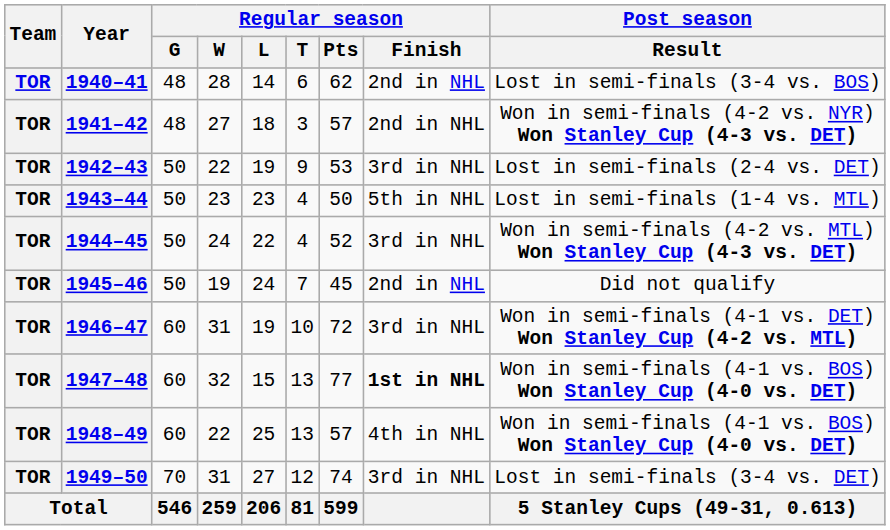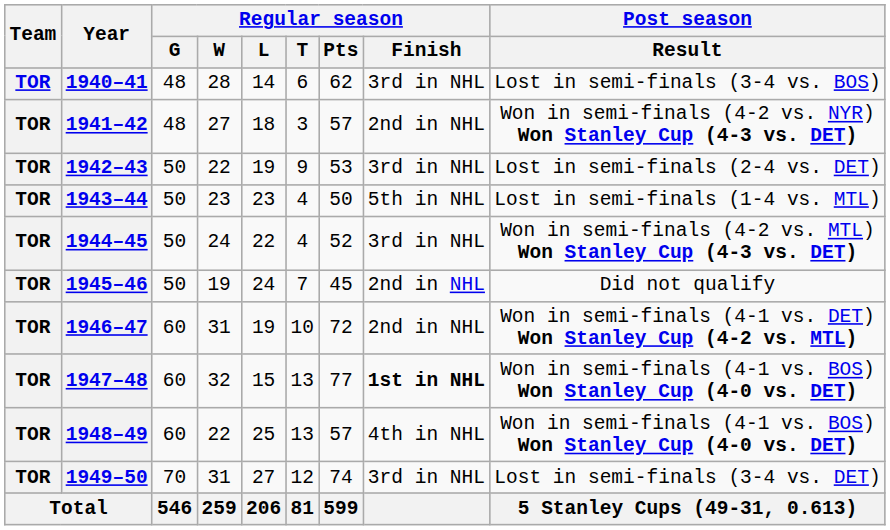 <table class="wikitable" style="font-size: 95%; text-align:center;">
 <tr>
 <th rowspan="2">Team</th>
 <th rowspan="2">Year</th>
 <th colspan="6"><a href='#'>Regular season</a></th>
 <th colspan="1"><a href='#'>Post season</a></th>
 </tr>
 <tr>
 <th>G</th>
 <th>W</th>
 <th>L</th>
 <th>T</th>
 <th>Pts</th>
 <th>Finish</th>
 <th>Result</th>
 </tr>
 <tr>
 <th><a href='#'>TOR</a></th>
 <th><a href='#'>1940–41</a></th>
 <td>48</td>
 <td>28</td>
 <td>14</td>
 <td>6</td>
 <td>62</td>
-<td>2nd in <a href='#'>NHL</a></td>
+<td>3rd in NHL</td>
 <td>Lost in semi-finals (3-4 vs. <a href='#'>BOS</a>)</td>
 </tr>
 <tr>
 <th>TOR</th>
 <th><a href='#'>1941–42</a></th>
 <td>48</td>
 <td>27</td>
 <td>18</td>
 <td>3</td>
 <td>57</td>
 <td>2nd in NHL</td>
 <td>Won in semi-finals (4-2 vs. <a href='#'>NYR</a>) <br> <strong>Won <a href='#'>Stanley Cup</a> (4-3 vs. <a href='#'>DET</a>)</strong></td>
 </tr>
 <tr>
 <th>TOR</th>
 <th><a href='#'>1942–43</a></th>
 <td>50</td>
 <td>22</td>
 <td>19</td>
 <td>9</td>
 <td>53</td>
 <td>3rd in NHL</td>
 <td>Lost in semi-finals (2-4 vs. <a href='#'>DET</a>)</td>
 </tr>
 <tr>
 <th>TOR</th>
 <th><a href='#'>1943–44</a></th>
 <td>50</td>
 <td>23</td>
 <td>23</td>
 <td>4</td>
 <td>50</td>
 <td>5th in NHL</td>
 <td>Lost in semi-finals (1-4 vs. <a href='#'>MTL</a>)</td>
 </tr>
 <tr>
 <th>TOR</th>
 <th><a href='#'>1944–45</a></th>
 <td>50</td>
 <td>24</td>
 <td>22</td>
 <td>4</td>
 <td>52</td>
 <td>3rd in NHL</td>
 <td>Won in semi-finals (4-2 vs. <a href='#'>MTL</a>) <br> <strong>Won <a href='#'>Stanley Cup</a> (4-3 vs. <a href='#'>DET</a>)</strong></td>
 </tr>
 <tr>
 <th>TOR</th>
 <th><a href='#'>1945–46</a></th>
 <td>50</td>
 <td>19</td>
 <td>24</td>
 <td>7</td>
 <td>45</td>
 <td>2nd in <a href='#'>NHL</a></td>
 <td>Did not qualify</td>
 </tr>
 <tr>
 <th>TOR</th>
 <th><a href='#'>1946–47</a></th>
 <td>60</td>
 <td>31</td>
 <td>19</td>
 <td>10</td>
 <td>72</td>
-<td>3rd in NHL</td>
+<td>2nd in NHL</td>
 <td>Won in semi-finals (4-1 vs. <a href='#'>DET</a>) <br> <strong>Won <a href='#'>Stanley Cup</a> (4-2 vs. <a href='#'>MTL</a>)</strong></td>
 </tr>
 <tr>
 <th>TOR</th>
 <th><a href='#'>1947–48</a></th>
 <td>60</td>
 <td>32</td>
 <td>15</td>
 <td>13</td>
 <td>77</td>
 <td><strong>1st in NHL</strong></td>
 <td>Won in semi-finals (4-1 vs. <a href='#'>BOS</a>) <br> <strong>Won <a href='#'>Stanley Cup</a> (4-0 vs. <a href='#'>DET</a>)</strong></td>
 </tr>
 <tr>
 <th>TOR</th>
 <th><a href='#'>1948–49</a></th>
 <td>60</td>
 <td>22</td>
 <td>25</td>
 <td>13</td>
 <td>57</td>
 <td>4th in NHL</td>
 <td>Won in semi-finals (4-1 vs. <a href='#'>BOS</a>) <br> <strong>Won <a href='#'>Stanley Cup</a> (4-0 vs. <a href='#'>DET</a>)</strong></td>
 </tr>
 <tr>
 <th>TOR</th>
 <th><a href='#'>1949–50</a></th>
 <td>70</td>
 <td>31</td>
 <td>27</td>
 <td>12</td>
 <td>74</td>
 <td>3rd in NHL</td>
 <td>Lost in semi-finals (3-4 vs. <a href='#'>DET</a>)</td>
 </tr>
 <tr>
 <th colspan="2">Total</th>
 <th>546</th>
 <th>259</th>
 <th>206</th>
 <th>81</th>
 <th>599</th>
 <th></th>
 <th>5 Stanley Cups (49-31, 0.613)</th>
 </tr>
 </table>
